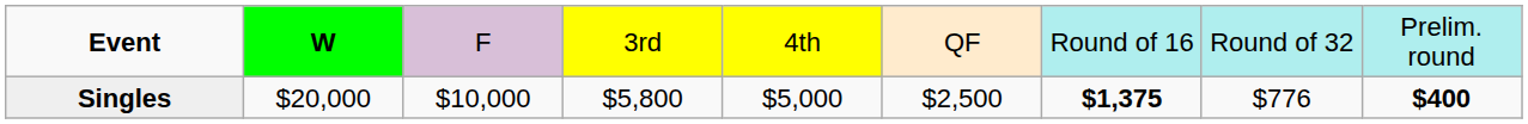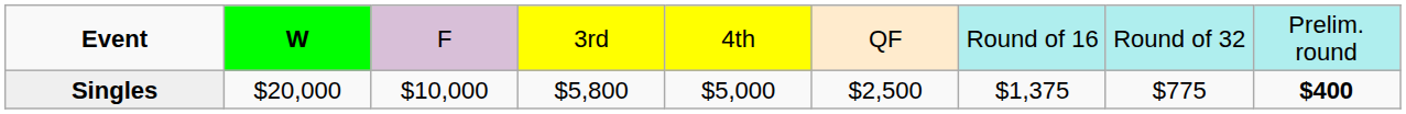 <table class=wikitable style=font-size:95%;text-align:center>
 <tr>
 <td style="width:130px"><strong>Event</strong></td>
 <td style="width:85px; background:lime"><strong>W</strong></td>
 <td style="width:85px; background:thistle">F</td>
 <td style="width:85px; background:#ffff00">3rd</td>
 <td style="width:85px; background:#ffff00">4th</td>
 <td style="width:85px; background:#ffebcd">QF</td>
 <td style="width:85px; background:#afeeee">Round of 16</td>
 <td style="width:85px; background:#afeeee">Round of 32</td>
 <td style="width:85px; background:#afeeee">Prelim. round</td>
 </tr>
 <tr>
 <th style=background:#efefef>Singles </th>
 <td>$20,000</td>
 <td>$10,000</td>
 <td>$5,800</td>
 <td>$5,000</td>
 <td>$2,500</td>
-<td><strong>$1,375</strong></td>
-<td>$776</td>
+<td>$1,375</td>
+<td>$775</td>
 <td><strong>$400</strong></td>
 </tr>
 </table>
